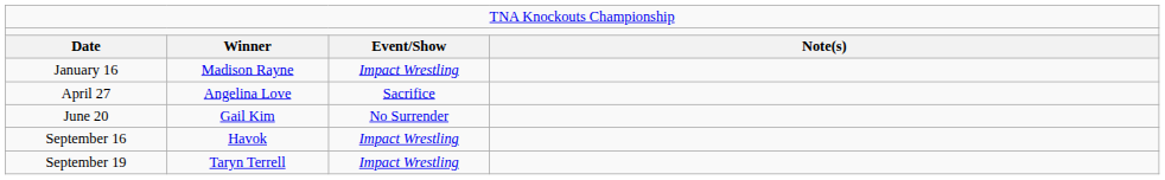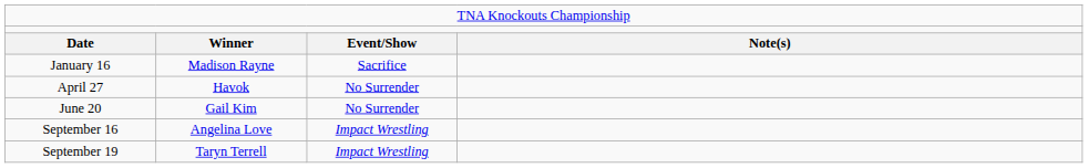 <table class="wikitable" style="text-align:center; width:100%;">
 <tr>
 <td colspan="5"><a href='#'>TNA Knockouts Championship</a></td>
 </tr>
 <tr>
 <td colspan="5"><strong></strong></td>
 </tr>
 <tr>
 <th width="14%">Date</th>
 <th width="14%">Winner</th>
 <th width="14%">Event/Show</th>
 <th width="58%">Note(s)</th>
 </tr>
 <tr>
 <td>January 16</td>
 <td><a href='#'>Madison Rayne</a></td>
-<td><em><a href='#'>Impact Wrestling</a></em></td>
+<td><a href='#'>Sacrifice</a></td>
 <td></td>
 </tr>
 <tr>
 <td>April 27</td>
-<td><a href='#'>Angelina Love</a></td>
-<td><a href='#'>Sacrifice</a></td>
+<td><a href='#'>Havok</a></td>
+<td><a href='#'>No Surrender</a></td>
 <td></td>
 </tr>
 <tr>
 <td>June 20</td>
 <td><a href='#'>Gail Kim</a></td>
 <td><a href='#'>No Surrender</a></td>
 <td></td>
 </tr>
 <tr>
 <td>September 16</td>
-<td><a href='#'>Havok</a></td>
+<td><a href='#'>Angelina Love</a></td>
 <td><em><a href='#'>Impact Wrestling</a></em></td>
 <td></td>
 </tr>
 <tr>
 <td>September 19</td>
 <td><a href='#'>Taryn Terrell</a></td>
 <td><em><a href='#'>Impact Wrestling</a></em></td>
 <td></td>
 </tr>
 </table>
